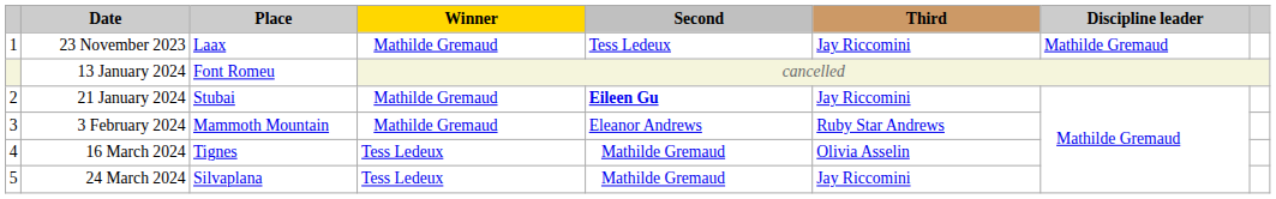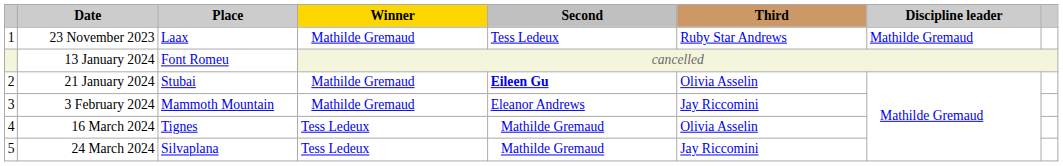 <table class="wikitable plainrowheaders" style="background:#fff; font-size:86%; line-height:16px; border:grey solid 1px; border-collapse:collapse;">
 <tr>
 <th scope="col" style="background:#ccc; width=10 px;"></th>
 <th scope="col" style="background:#ccc; width:135px;">Date</th>
 <th scope="col" style="background:#ccc; width:135px;">Place</th>
 <th scope="col" style="background:gold; width:185px;">Winner</th>
 <th scope="col" style="background:silver; width:185px;">Second</th>
 <th scope="col" style="background:#c96; width:185px;">Third</th>
 <th scope="col" style="background:#ccc; width:170px;">Discipline leader</th>
 <th scope="col" style="background:#ccc; width:10px;"></th>
 </tr>
 <tr>
 <td align="center">1</td>
 <td align="right">23 November 2023</td>
 <td> <a href='#'>Laax</a></td>
 <td>   <a href='#'>Mathilde Gremaud</a></td>
 <td> <a href='#'>Tess Ledeux</a></td>
-<td> <a href='#'>Jay Riccomini</a></td>
+<td> <a href='#'>Ruby Star Andrews</a></td>
 <td> <a href='#'>Mathilde Gremaud</a></td>
 <td></td>
 </tr>
 <tr>
 <td bgcolor="F5F5DC"></td>
 <td align="right">13 January 2024</td>
 <td> <a href='#'>Font Romeu</a></td>
 <td colspan=5 align=center bgcolor="F5F5DC" style=color:#696969><em>cancelled</em></td>
 </tr>
 <tr>
 <td align="center">2</td>
 <td align="right">21 January 2024</td>
 <td> <a href='#'>Stubai</a></td>
 <td>   <a href='#'>Mathilde Gremaud</a></td>
 <td><strong> <a href='#'>Eileen Gu</a></strong></td>
-<td> <a href='#'>Jay Riccomini</a></td>
+<td> <a href='#'>Olivia Asselin</a></td>
 <td rowspan=4>   <a href='#'>Mathilde Gremaud</a></td>
 <td></td>
 </tr>
 <tr>
 <td align="center">3</td>
 <td align="right">3 February 2024</td>
 <td> <a href='#'>Mammoth Mountain</a></td>
 <td>   <a href='#'>Mathilde Gremaud</a></td>
 <td> <a href='#'>Eleanor Andrews</a></td>
-<td> <a href='#'>Ruby Star Andrews</a></td>
+<td> <a href='#'>Jay Riccomini</a></td>
 <td></td>
 </tr>
 <tr>
 <td align="center">4</td>
 <td align="right">16 March 2024</td>
 <td> <a href='#'>Tignes</a></td>
 <td> <a href='#'>Tess Ledeux</a></td>
 <td>   <a href='#'>Mathilde Gremaud</a></td>
 <td> <a href='#'>Olivia Asselin</a></td>
 <td></td>
 </tr>
 <tr>
 <td align="center">5</td>
 <td align="right">24 March 2024</td>
 <td> <a href='#'>Silvaplana</a></td>
 <td> <a href='#'>Tess Ledeux</a></td>
 <td>   <a href='#'>Mathilde Gremaud</a></td>
 <td> <a href='#'>Jay Riccomini</a></td>
 <td></td>
 </tr>
 </table>
